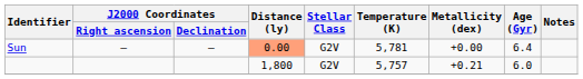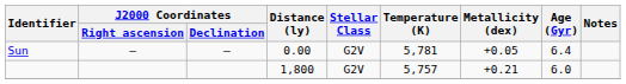 <table class="wikitable" style="text-align: center; white-space: nowrap;">
 <tr>
 <th rowspan="2">Identifier</th>
 <th colspan="2"><a href='#'>J2000</a> Coordinates</th>
 <th rowspan="2">Distance<br>(ly)</th>
 <th rowspan="2"><a href='#'>Stellar<br>Class</a></th>
 <th rowspan="2">Temperature<br>(K)</th>
 <th rowspan="2">Metallicity<br>(dex)</th>
 <th rowspan="2">Age<br>(<a href='#'>Gyr</a>)</th>
 <th rowspan="2">Notes</th>
 </tr>
 <tr>
 <th><a href='#'>Right ascension</a></th>
 <th><a href='#'>Declination</a></th>
 </tr>
 <tr>
 <td style="text-align:left;"><a href='#'>Sun</a></td>
 <td>—</td>
 <td>—</td>
-<td style="background: lightsalmon;">0.00</td>
+<td>0.00</td>
 <td>G2V</td>
 <td>5,781</td>
-<td>+0.00</td>
+<td>+0.05</td>
 <td>6.4</td>
 <td></td>
 </tr>
 <tr>
 <td style="text-align:left;"></td>
 <td></td>
 <td></td>
 <td>1,800</td>
 <td>G2V</td>
 <td>5,757</td>
 <td>+0.21</td>
 <td>6.0</td>
 <td></td>
 </tr>
 <tr>
 </tr>
 </table>
